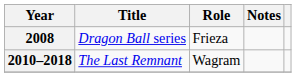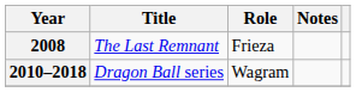 <table class="wikitable sortable">
 <tr>
 <th scope="col">Year </th>
 <th scope="col">Title</th>
 <th scope="col">Role </th>
 <th scope="col" class="unsortable">Notes </th>
 <th scope="col" class="unsortable"></th>
 </tr>
 <tr>
 <th scope="row">2008</th>
-<td><a href='#'><em>Dragon Ball</em> series</a></td>
+<td><em><a href='#'>The Last Remnant</a></em></td>
 <td>Frieza </td>
 <td></td>
 <td></td>
 </tr>
 <tr>
 <th scope="row">2010–2018</th>
-<td><em><a href='#'>The Last Remnant</a></em></td>
+<td><a href='#'><em>Dragon Ball</em> series</a></td>
 <td>Wagram</td>
 <td></td>
 <td></td>
 </tr>
 <tr>
 </tr>
 </table>
